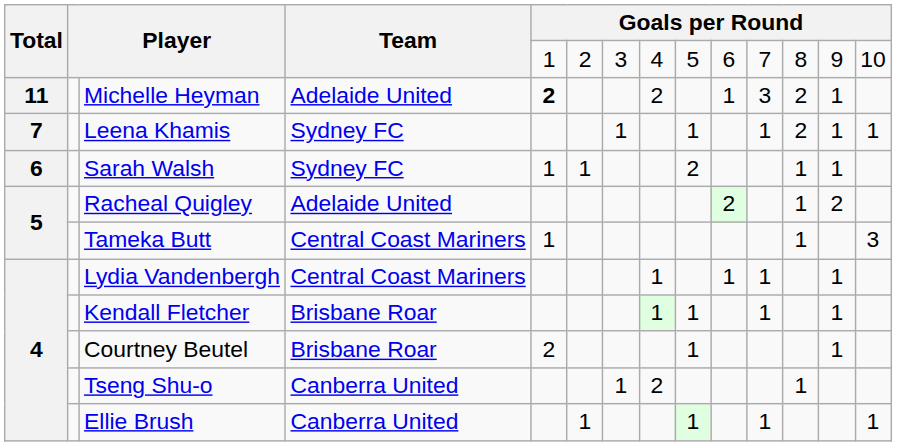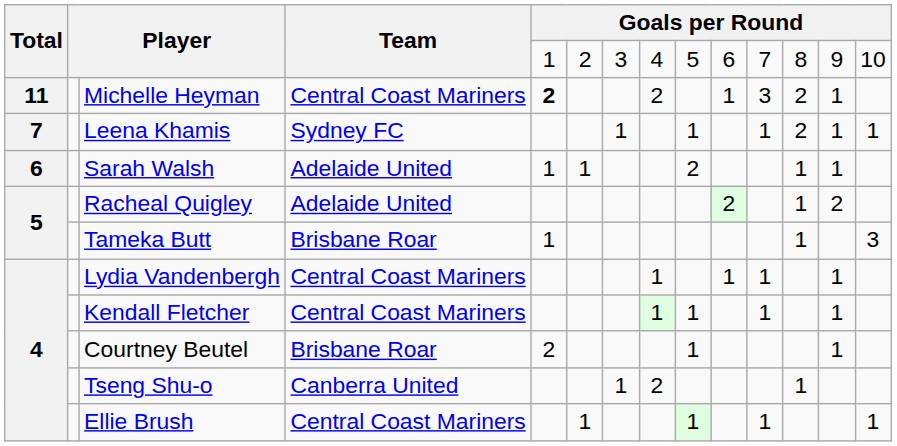 <table class="wikitable" style="text-align:center">
 <tr>
 <th rowspan="2">Total</th>
 <th rowspan="2" colspan="2">Player</th>
 <th rowspan="2">Team</th>
 <th colspan="27">Goals per Round</th>
 </tr>
 <tr>
 <td> 1 </td>
 <td> 2 </td>
 <td> 3 </td>
 <td> 4 </td>
 <td> 5 </td>
 <td> 6 </td>
 <td> 7 </td>
 <td> 8 </td>
 <td> 9 </td>
 <td>10</td>
 </tr>
 <tr>
 <th>11</th>
 <td></td>
 <td style="text-align:left;"><a href='#'>Michelle Heyman</a></td>
-<td style="text-align:left;"><a href='#'>Adelaide United</a></td>
+<td style="text-align:left;"><a href='#'>Central Coast Mariners</a></td>
 <td><strong>2</strong></td>
 <td></td>
 <td></td>
 <td>2</td>
 <td></td>
 <td>1</td>
 <td>3</td>
 <td>2</td>
 <td>1</td>
 <td></td>
 </tr>
 <tr>
 <th>7</th>
 <td></td>
 <td style="text-align:left;"><a href='#'>Leena Khamis</a></td>
 <td style="text-align:left;"><a href='#'>Sydney FC</a></td>
 <td></td>
 <td></td>
 <td>1</td>
 <td></td>
 <td>1</td>
 <td></td>
 <td>1</td>
 <td>2</td>
 <td>1</td>
 <td>1</td>
 </tr>
 <tr>
 <th>6</th>
 <td></td>
 <td style="text-align:left;"><a href='#'>Sarah Walsh</a></td>
-<td style="text-align:left;"><a href='#'>Sydney FC</a></td>
+<td style="text-align:left;"><a href='#'>Adelaide United</a></td>
 <td>1</td>
 <td>1</td>
 <td></td>
 <td></td>
 <td>2</td>
 <td></td>
 <td></td>
 <td>1</td>
 <td>1</td>
 <td></td>
 </tr>
 <tr>
 <th rowspan=2>5</th>
 <td></td>
 <td style="text-align:left;"><a href='#'>Racheal Quigley</a></td>
 <td style="text-align:left;"><a href='#'>Adelaide United</a></td>
 <td></td>
 <td></td>
 <td></td>
 <td></td>
 <td></td>
 <td style="background:#e0ffe0;">2</td>
 <td></td>
 <td>1</td>
 <td>2</td>
 <td></td>
 </tr>
 <tr>
 <td></td>
 <td style="text-align:left;"><a href='#'>Tameka Butt</a></td>
-<td style="text-align:left;"><a href='#'>Central Coast Mariners</a></td>
+<td style="text-align:left;"><a href='#'>Brisbane Roar</a></td>
 <td>1</td>
 <td></td>
 <td></td>
 <td></td>
 <td></td>
 <td></td>
 <td></td>
 <td>1</td>
 <td></td>
 <td>3</td>
 </tr>
 <tr>
 <th rowspan=5>4</th>
 <td></td>
 <td style="text-align:left;"><a href='#'>Lydia Vandenbergh</a></td>
 <td style="text-align:left;"><a href='#'>Central Coast Mariners</a></td>
 <td></td>
 <td></td>
 <td></td>
 <td>1</td>
 <td></td>
 <td>1</td>
 <td>1</td>
 <td></td>
 <td>1</td>
 <td></td>
 </tr>
 <tr>
 <td></td>
 <td style="text-align:left;"><a href='#'>Kendall Fletcher</a></td>
-<td style="text-align:left;"><a href='#'>Brisbane Roar</a></td>
+<td style="text-align:left;"><a href='#'>Central Coast Mariners</a></td>
 <td></td>
 <td></td>
 <td></td>
 <td style="background:#e0ffe0;">1</td>
 <td>1</td>
 <td></td>
 <td>1</td>
 <td></td>
 <td>1</td>
 <td></td>
 </tr>
 <tr>
 <td></td>
 <td style="text-align:left;">Courtney Beutel</td>
 <td style="text-align:left;"><a href='#'>Brisbane Roar</a></td>
 <td>2</td>
 <td></td>
 <td></td>
 <td></td>
 <td>1</td>
 <td></td>
 <td></td>
 <td></td>
 <td>1</td>
 <td></td>
 </tr>
 <tr>
 <td></td>
 <td style="text-align:left;"><a href='#'>Tseng Shu-o</a></td>
 <td style="text-align:left;"><a href='#'>Canberra United</a></td>
 <td></td>
 <td></td>
 <td>1</td>
 <td>2</td>
 <td></td>
 <td></td>
 <td></td>
 <td>1</td>
 <td></td>
 <td></td>
 </tr>
 <tr>
 <td></td>
 <td style="text-align:left;"><a href='#'>Ellie Brush</a></td>
-<td style="text-align:left;"><a href='#'>Canberra United</a></td>
+<td style="text-align:left;"><a href='#'>Central Coast Mariners</a></td>
 <td></td>
 <td>1</td>
 <td></td>
 <td></td>
 <td style="background:#e0ffe0;">1</td>
 <td></td>
 <td>1</td>
 <td></td>
 <td></td>
 <td>1</td>
 </tr>
 </table>
